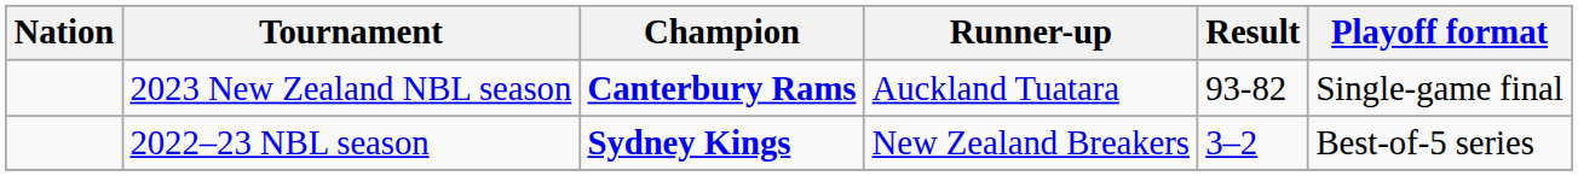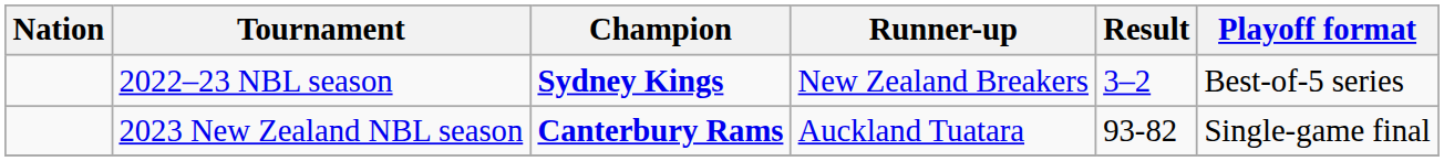 <table class="wikitable">
 <tr>
 <th>Nation</th>
 <th>Tournament</th>
 <th>Champion</th>
 <th>Runner-up</th>
 <th>Result</th>
 <th><a href='#'>Playoff format</a></th>
 </tr>
 <tr>
 <td></td>
+<td><a href='#'>2022–23 NBL season</a></td>
+<td><strong><a href='#'>Sydney Kings</a></strong></td>
+<td><a href='#'>New Zealand Breakers</a></td>
+<td><a href='#'>3–2</a></td>
+<td>Best-of-5 series</td>
+</tr>
+<tr>
+<td></td>
 <td><a href='#'>2023 New Zealand NBL season</a></td>
 <td><strong><a href='#'>Canterbury Rams</a></strong></td>
 <td><a href='#'>Auckland Tuatara</a></td>
 <td>93-82</td>
 <td>Single-game final</td>
 </tr>
 <tr>
-<td></td>
-<td><a href='#'>2022–23 NBL season</a></td>
-<td><strong><a href='#'>Sydney Kings</a></strong></td>
-<td><a href='#'>New Zealand Breakers</a></td>
-<td><a href='#'>3–2</a></td>
-<td>Best-of-5 series</td>
-</tr>
-<tr>
 </tr>
 </table>
